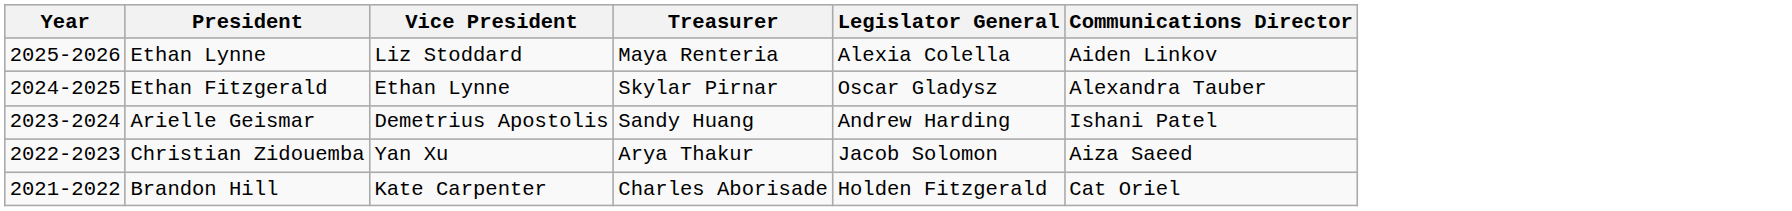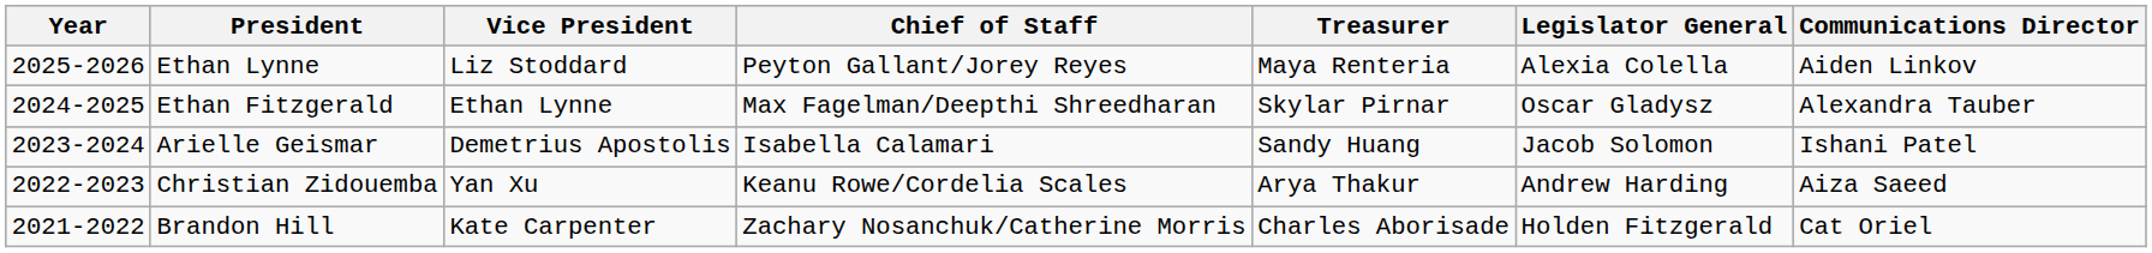 <table class="wikitable">
 <tr>
 <th>Year</th>
 <th>President</th>
 <th>Vice President</th>
+<th>Chief of Staff</th>
 <th>Treasurer</th>
 <th>Legislator General</th>
 <th>Communications Director</th>
 </tr>
 <tr>
 <td>2025-2026</td>
 <td>Ethan Lynne</td>
 <td>Liz Stoddard</td>
+<td>Peyton Gallant/Jorey Reyes</td>
 <td>Maya Renteria</td>
 <td>Alexia Colella</td>
 <td>Aiden Linkov</td>
 </tr>
 <tr>
 <td>2024-2025</td>
 <td>Ethan Fitzgerald</td>
 <td>Ethan Lynne</td>
+<td>Max Fagelman/Deepthi Shreedharan</td>
 <td>Skylar Pirnar</td>
 <td>Oscar Gladysz</td>
 <td>Alexandra Tauber</td>
 </tr>
 <tr>
 <td>2023-2024</td>
 <td>Arielle Geismar</td>
 <td>Demetrius Apostolis</td>
+<td>Isabella Calamari</td>
 <td>Sandy Huang</td>
-<td>Andrew Harding</td>
+<td>Jacob Solomon</td>
 <td>Ishani Patel</td>
 </tr>
 <tr>
 <td>2022-2023</td>
 <td>Christian Zidouemba</td>
 <td>Yan Xu</td>
+<td>Keanu Rowe/Cordelia Scales</td>
 <td>Arya Thakur</td>
-<td>Jacob Solomon</td>
+<td>Andrew Harding</td>
 <td>Aiza Saeed</td>
 </tr>
 <tr>
 <td>2021-2022</td>
 <td>Brandon Hill</td>
 <td>Kate Carpenter</td>
+<td>Zachary Nosanchuk/Catherine Morris</td>
 <td>Charles Aborisade</td>
 <td>Holden Fitzgerald</td>
 <td>Cat Oriel</td>
 </tr>
 </table>
